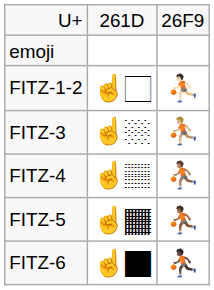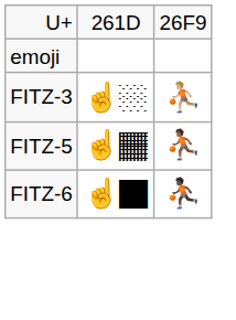 <table class="wikitable nounderlines" style="border-collapse:collapse;background:#FFFFFF;font-size:large;text-align:center">
 <tr style="background:#F8F8F8;font-size:small">
 <td style="text-align:right">U+</td>
 <td>261D</td>
 <td>26F9</td>
 </tr>
 <tr>
 <td style="background:#F8F8F8;font-size:small;text-align:left">emoji</td>
 <td></td>
 <td></td>
 </tr>
 <tr>
-<td style="background:#F8F8F8;font-size:small;text-align:left">FITZ-1-2</td>
-<td>☝️🏻</td>
-<td>⛹🏻</td>
-</tr>
-<tr>
 <td style="background:#F8F8F8;font-size:small;text-align:left">FITZ-3</td>
 <td>☝️🏼</td>
 <td>⛹🏼</td>
-</tr>
-<tr>
-<td style="background:#F8F8F8;font-size:small;text-align:left">FITZ-4</td>
-<td>☝️🏽</td>
-<td>⛹🏽</td>
 </tr>
 <tr>
 <td style="background:#F8F8F8;font-size:small;text-align:left">FITZ-5</td>
 <td>☝️🏾</td>
 <td>⛹🏾</td>
 </tr>
 <tr>
 <td style="background:#F8F8F8;font-size:small;text-align:left">FITZ-6</td>
 <td>☝️🏿</td>
 <td>⛹🏿</td>
 </tr>
 </table>
